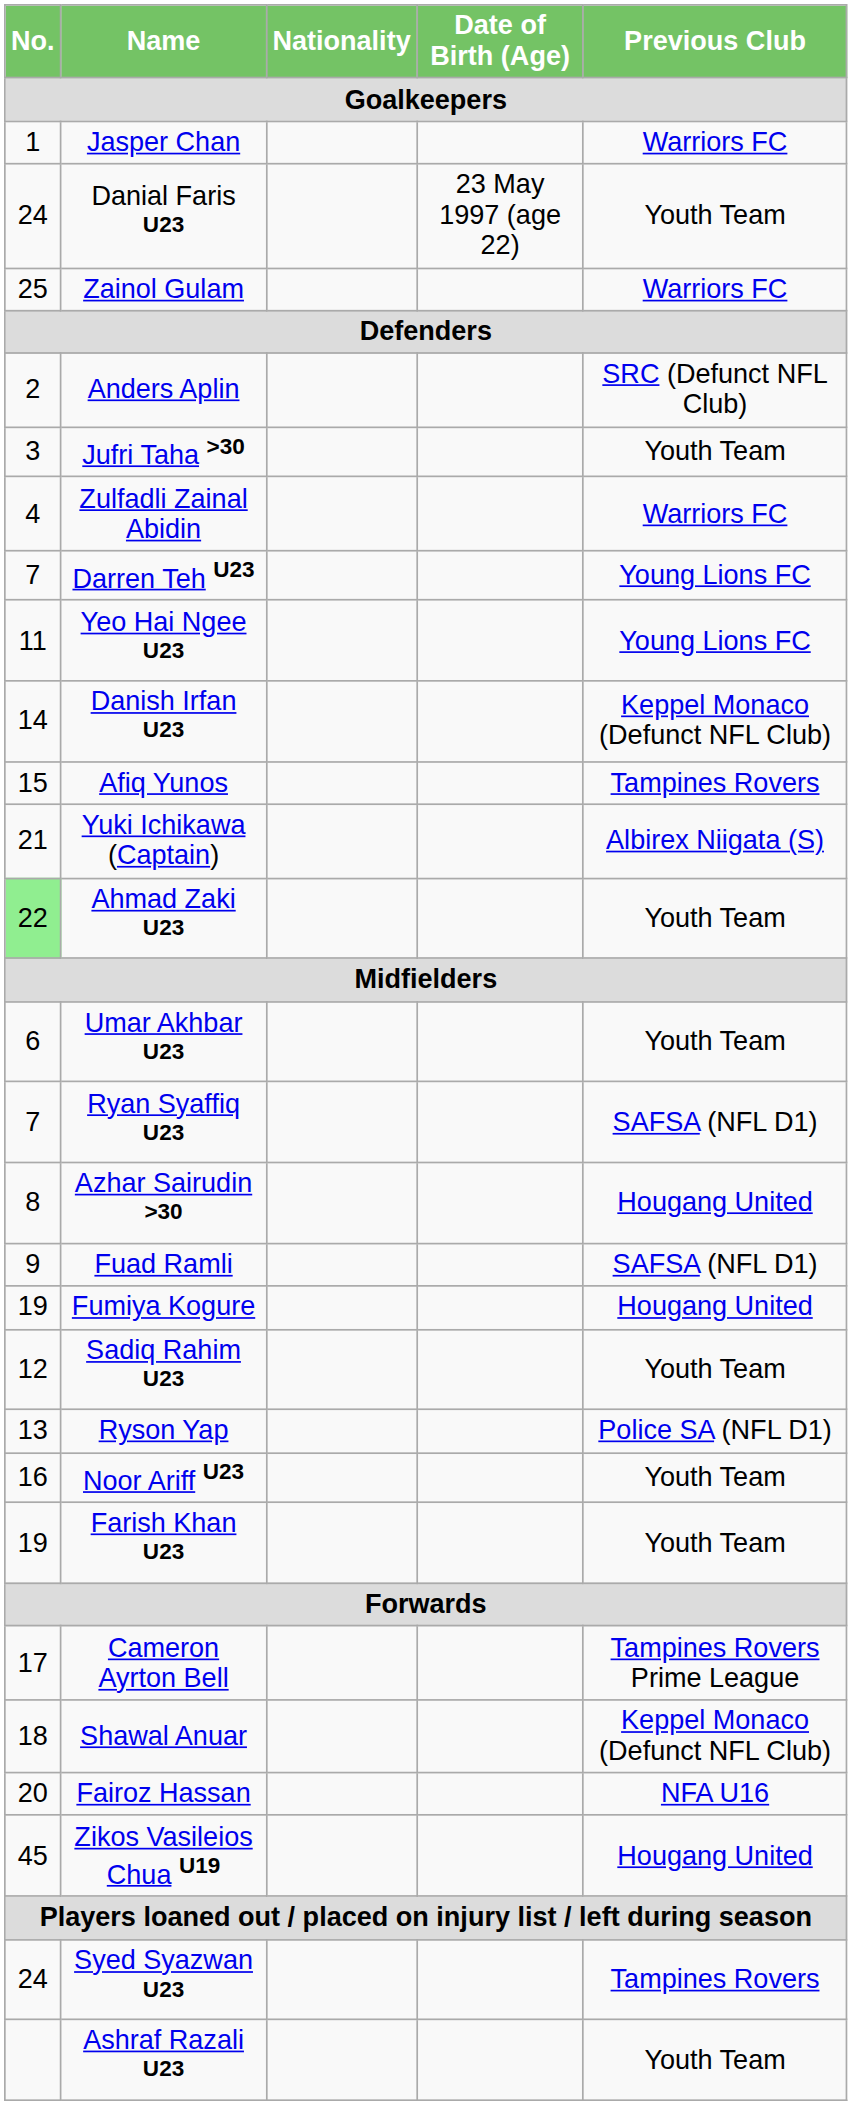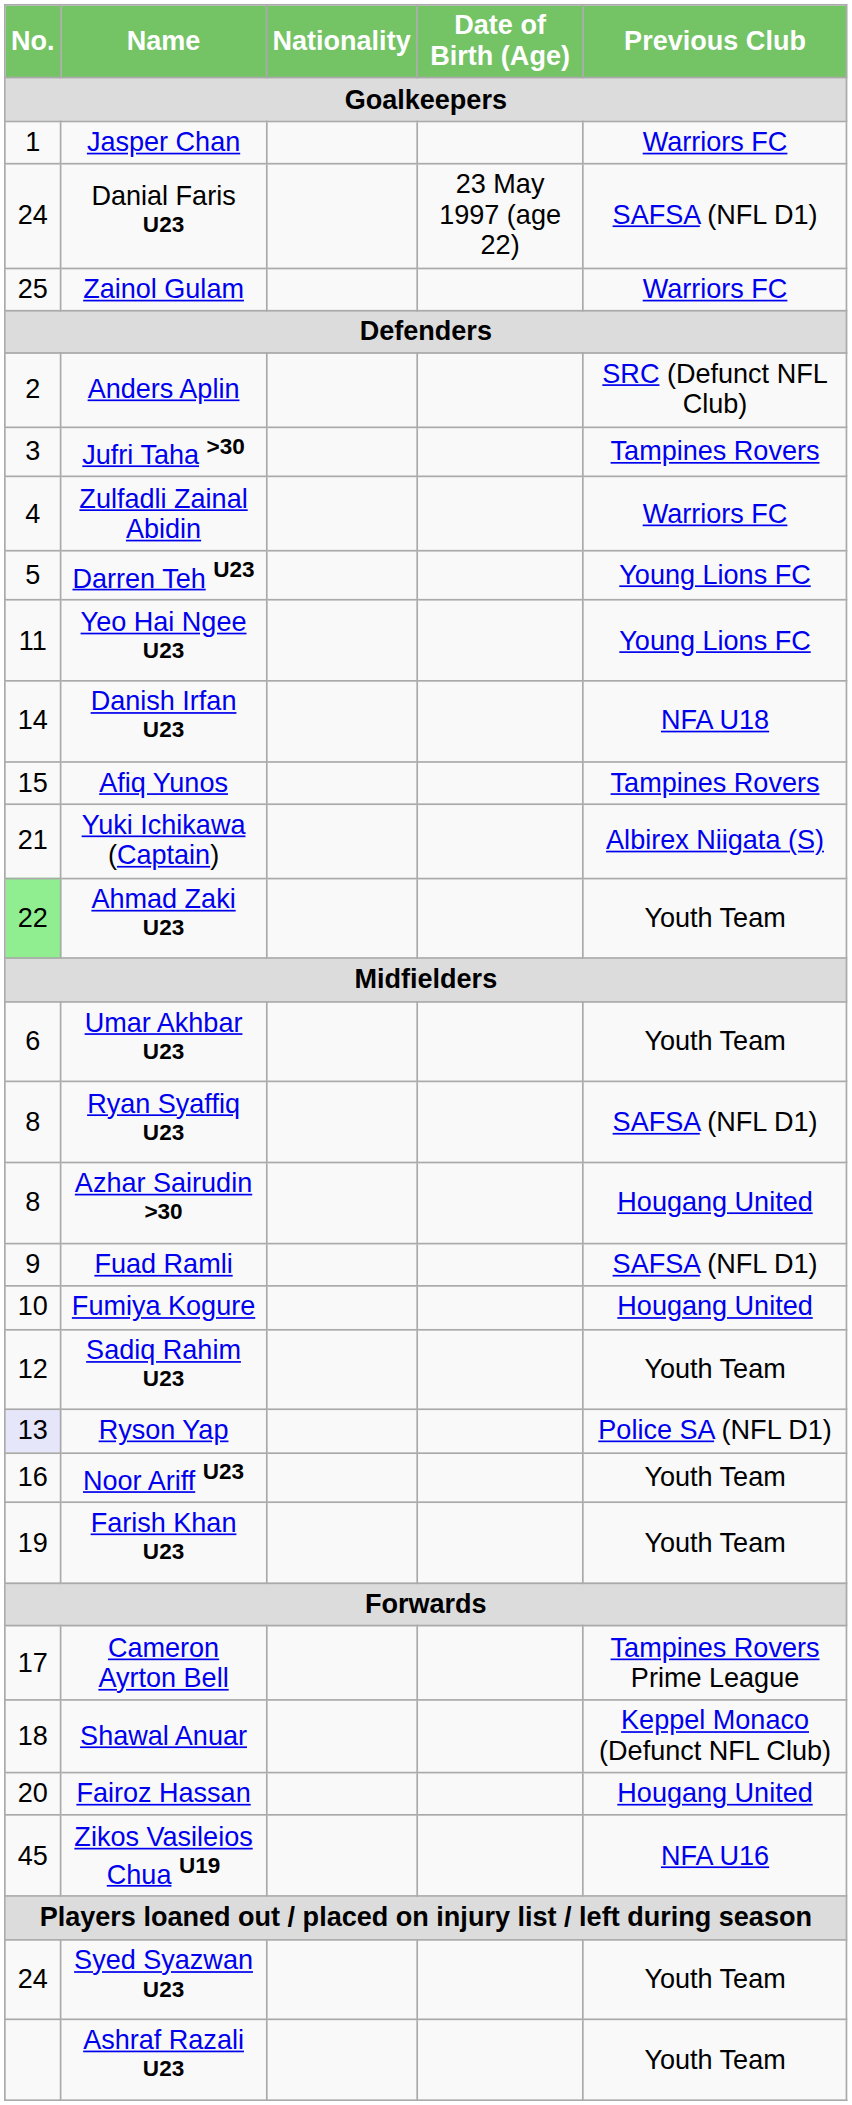 <table class="wikitable" style="text-align:center; font-size:100%; width:80%;">
 <tr>
 <th style="background:#74C365; color:white; text-align:center;">No.</th>
 <th style="background:#74C365; color:white; text-align:center;">Name</th>
 <th style="background:#74C365; color:white; text-align:center;">Nationality</th>
 <th style="background:#74C365; color:white; text-align:center;">Date of Birth (Age)</th>
 <th style="background:#74C365; color:white; text-align:center;">Previous Club</th>
 </tr>
 <tr>
 <th colspan="6" style="background:#dcdcdc; text-align:center;">Goalkeepers</th>
 </tr>
 <tr>
 <td>1</td>
 <td><a href='#'>Jasper Chan</a></td>
 <td></td>
 <td></td>
 <td> <a href='#'>Warriors FC</a></td>
 </tr>
 <tr>
 <td>24</td>
 <td>Danial Faris <sup><strong>U23</strong></sup></td>
 <td></td>
 <td>23 May 1997 (age 22)</td>
-<td>Youth Team</td>
+<td> <a href='#'>SAFSA</a> (NFL D1)</td>
 </tr>
 <tr>
 <td>25</td>
 <td><a href='#'>Zainol Gulam</a></td>
 <td></td>
 <td></td>
 <td> <a href='#'>Warriors FC</a></td>
 </tr>
 <tr>
 <th colspan="6" style="background:#dcdcdc; text-align:center;">Defenders</th>
 </tr>
 <tr>
 <td>2</td>
 <td><a href='#'>Anders Aplin</a></td>
 <td></td>
 <td></td>
 <td><a href='#'>SRC</a> (Defunct NFL Club)</td>
 </tr>
 <tr>
 <td>3</td>
 <td><a href='#'>Jufri Taha</a> <sup><strong>>30</strong></sup></td>
 <td></td>
 <td></td>
-<td>Youth Team</td>
+<td> <a href='#'>Tampines Rovers</a></td>
 </tr>
 <tr>
 <td>4</td>
 <td><a href='#'>Zulfadli Zainal Abidin</a></td>
 <td></td>
 <td></td>
 <td> <a href='#'>Warriors FC</a></td>
 </tr>
 <tr>
-<td>7</td>
+<td>5</td>
 <td><a href='#'>Darren Teh</a> <sup><strong>U23</strong></sup></td>
 <td></td>
 <td></td>
 <td> <a href='#'>Young Lions FC</a></td>
 </tr>
 <tr>
 <td>11</td>
 <td><a href='#'>Yeo Hai Ngee</a> <sup><strong>U23</strong></sup></td>
 <td></td>
 <td></td>
 <td> <a href='#'>Young Lions FC</a></td>
 </tr>
 <tr>
 <td>14</td>
 <td><a href='#'>Danish Irfan</a> <sup><strong>U23</strong></sup></td>
 <td></td>
 <td></td>
-<td> <a href='#'>Keppel Monaco</a> (Defunct NFL Club)</td>
+<td> <a href='#'>NFA U18</a></td>
 </tr>
 <tr>
 <td>15</td>
 <td><a href='#'>Afiq Yunos</a></td>
 <td></td>
 <td></td>
 <td> <a href='#'>Tampines Rovers</a></td>
 </tr>
 <tr>
 <td>21</td>
 <td><a href='#'>Yuki Ichikawa</a> (<a href='#'>Captain</a>)</td>
 <td></td>
 <td></td>
 <td> <a href='#'>Albirex Niigata (S)</a></td>
 </tr>
 <tr>
 <td style="background: lightgreen;">22</td>
 <td><a href='#'>Ahmad Zaki</a> <sup><strong>U23</strong></sup></td>
 <td></td>
 <td></td>
 <td>Youth Team</td>
 </tr>
 <tr>
 <th colspan="6" style="background:#dcdcdc; text-align:center;">Midfielders</th>
 </tr>
 <tr>
 <td>6</td>
 <td><a href='#'>Umar Akhbar</a> <sup><strong>U23</strong></sup></td>
 <td></td>
 <td></td>
 <td>Youth Team</td>
 </tr>
 <tr>
-<td>7</td>
+<td>8</td>
 <td><a href='#'>Ryan Syaffiq</a> <sup><strong>U23</strong></sup></td>
 <td></td>
 <td></td>
 <td> <a href='#'>SAFSA</a> (NFL D1)</td>
 </tr>
 <tr>
 <td>8</td>
 <td><a href='#'>Azhar Sairudin</a> <sup><strong>>30</strong></sup></td>
 <td></td>
 <td></td>
 <td> <a href='#'>Hougang United</a></td>
 </tr>
 <tr>
 <td>9</td>
 <td><a href='#'>Fuad Ramli</a></td>
 <td></td>
 <td></td>
 <td> <a href='#'>SAFSA</a> (NFL D1)</td>
 </tr>
 <tr>
-<td>19</td>
+<td>10</td>
 <td><a href='#'>Fumiya Kogure</a></td>
 <td></td>
 <td></td>
 <td> <a href='#'>Hougang United</a></td>
 </tr>
 <tr>
 <td>12</td>
 <td><a href='#'>Sadiq Rahim</a> <sup><strong>U23</strong></sup></td>
 <td></td>
 <td></td>
 <td>Youth Team</td>
 </tr>
 <tr>
-<td>13</td>
+<td style="background: lavender;">13</td>
 <td><a href='#'>Ryson Yap</a></td>
 <td></td>
 <td></td>
 <td> <a href='#'>Police SA</a> (NFL D1)</td>
 </tr>
 <tr>
 <td>16</td>
 <td><a href='#'>Noor Ariff</a> <sup><strong>U23</strong></sup></td>
 <td></td>
 <td></td>
 <td>Youth Team</td>
 </tr>
 <tr>
 <td>19</td>
 <td><a href='#'>Farish Khan</a> <sup><strong>U23</strong></sup></td>
 <td></td>
 <td></td>
 <td>Youth Team</td>
 </tr>
 <tr>
 <th colspan="6" style="background:#dcdcdc; text-align:center;">Forwards</th>
 </tr>
 <tr>
 <td>17</td>
 <td><a href='#'>Cameron Ayrton Bell</a></td>
 <td></td>
 <td></td>
 <td> <a href='#'>Tampines Rovers</a> Prime League</td>
 </tr>
 <tr>
 <td>18</td>
 <td><a href='#'>Shawal Anuar</a></td>
 <td></td>
 <td></td>
 <td> <a href='#'>Keppel Monaco</a> (Defunct NFL Club)</td>
 </tr>
 <tr>
 <td>20</td>
 <td><a href='#'>Fairoz Hassan</a></td>
 <td></td>
 <td></td>
-<td> <a href='#'>NFA U16</a></td>
+<td> <a href='#'>Hougang United</a></td>
 </tr>
 <tr>
 <td>45</td>
 <td><a href='#'>Zikos Vasileios Chua</a> <sup><strong>U19</strong></sup></td>
 <td></td>
 <td></td>
-<td> <a href='#'>Hougang United</a></td>
+<td> <a href='#'>NFA U16</a></td>
 </tr>
 <tr>
 <th colspan="8" style="background:#dcdcdc; text-align:center;">Players loaned out / placed on injury list / left during season</th>
 </tr>
 <tr>
 <td>24</td>
 <td><a href='#'>Syed Syazwan</a> <sup><strong>U23</strong></sup></td>
 <td></td>
 <td></td>
-<td> <a href='#'>Tampines Rovers</a></td>
+<td>Youth Team</td>
 </tr>
 <tr>
 <td></td>
 <td><a href='#'>Ashraf Razali</a> <sup><strong>U23</strong></sup></td>
 <td></td>
 <td></td>
 <td>Youth Team</td>
 </tr>
 <tr>
 </tr>
 </table>
